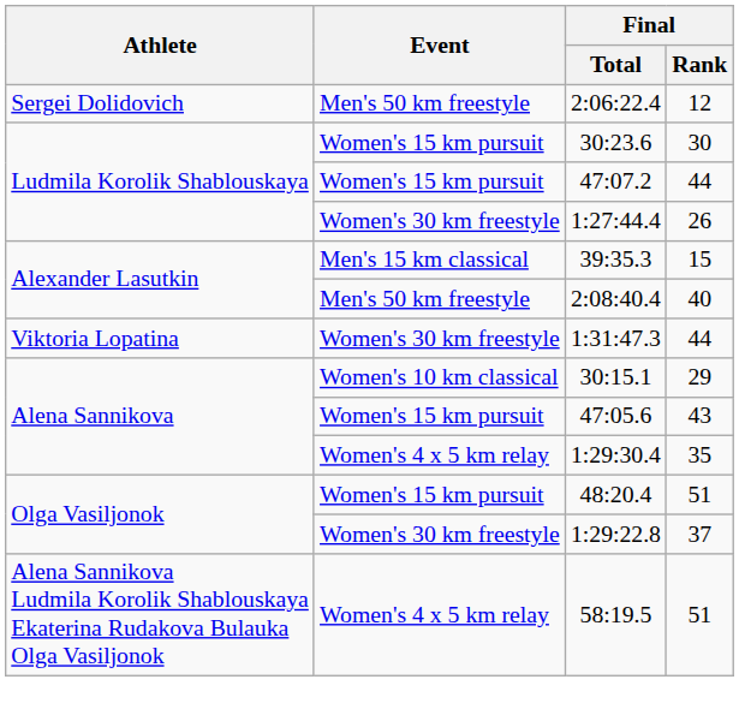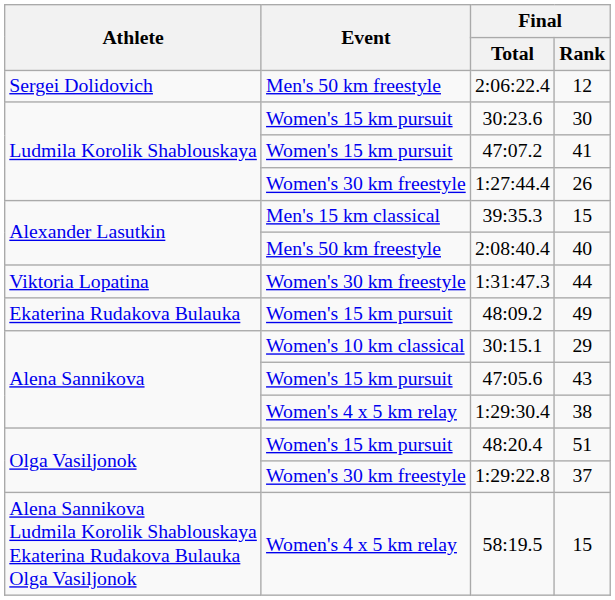 <table class="wikitable" style="font-size:90%">
 <tr>
 <th rowspan="2">Athlete</th>
 <th rowspan="2">Event</th>
 <th colspan="2">Final</th>
 </tr>
 <tr>
 <th>Total</th>
 <th>Rank</th>
 </tr>
 <tr>
 <td><a href='#'>Sergei Dolidovich</a></td>
 <td><a href='#'>Men's 50 km freestyle</a></td>
 <td align="center">2:06:22.4</td>
 <td align="center">12</td>
 </tr>
 <tr>
 <td rowspan=3><a href='#'>Ludmila Korolik Shablouskaya</a></td>
 <td><a href='#'>Women's 15 km pursuit</a></td>
 <td align="center">30:23.6</td>
 <td align="center">30</td>
 </tr>
 <tr>
 <td><a href='#'>Women's 15 km pursuit</a></td>
 <td align="center">47:07.2</td>
-<td align="center">44</td>
+<td align="center">41</td>
 </tr>
 <tr>
 <td><a href='#'>Women's 30 km freestyle</a></td>
 <td align="center">1:27:44.4</td>
 <td align="center">26</td>
 </tr>
 <tr>
 <td rowspan=2><a href='#'>Alexander Lasutkin</a></td>
 <td><a href='#'>Men's 15 km classical</a></td>
 <td align="center">39:35.3</td>
 <td align="center">15</td>
 </tr>
 <tr>
 <td><a href='#'>Men's 50 km freestyle</a></td>
 <td align="center">2:08:40.4</td>
 <td align="center">40</td>
 </tr>
 <tr>
 <td><a href='#'>Viktoria Lopatina</a></td>
 <td><a href='#'>Women's 30 km freestyle</a></td>
 <td align="center">1:31:47.3</td>
 <td align="center">44</td>
 </tr>
 <tr>
+<td><a href='#'>Ekaterina Rudakova Bulauka</a></td>
+<td><a href='#'>Women's 15 km pursuit</a></td>
+<td align="center">48:09.2</td>
+<td align="center">49</td>
+</tr>
+<tr>
 <td rowspan=3><a href='#'>Alena Sannikova</a></td>
 <td><a href='#'>Women's 10 km classical</a></td>
 <td align="center">30:15.1</td>
 <td align="center">29</td>
 </tr>
 <tr>
 <td><a href='#'>Women's 15 km pursuit</a></td>
 <td align="center">47:05.6</td>
 <td align="center">43</td>
 </tr>
 <tr>
 <td><a href='#'>Women's 4 x 5 km relay</a></td>
 <td align="center">1:29:30.4</td>
-<td align="center">35</td>
+<td align="center">38</td>
 </tr>
 <tr>
 <td rowspan=2><a href='#'>Olga Vasiljonok</a></td>
 <td><a href='#'>Women's 15 km pursuit</a></td>
 <td align="center">48:20.4</td>
 <td align="center">51</td>
 </tr>
 <tr>
 <td><a href='#'>Women's 30 km freestyle</a></td>
 <td align="center">1:29:22.8</td>
 <td align="center">37</td>
 </tr>
 <tr>
 <td><a href='#'>Alena Sannikova</a><br><a href='#'>Ludmila Korolik Shablouskaya</a><br><a href='#'>Ekaterina Rudakova Bulauka</a><br><a href='#'>Olga Vasiljonok</a></td>
 <td><a href='#'>Women's 4 x 5 km relay</a></td>
 <td align="center">58:19.5</td>
-<td align="center">51</td>
+<td align="center">15</td>
 </tr>
 </table>
